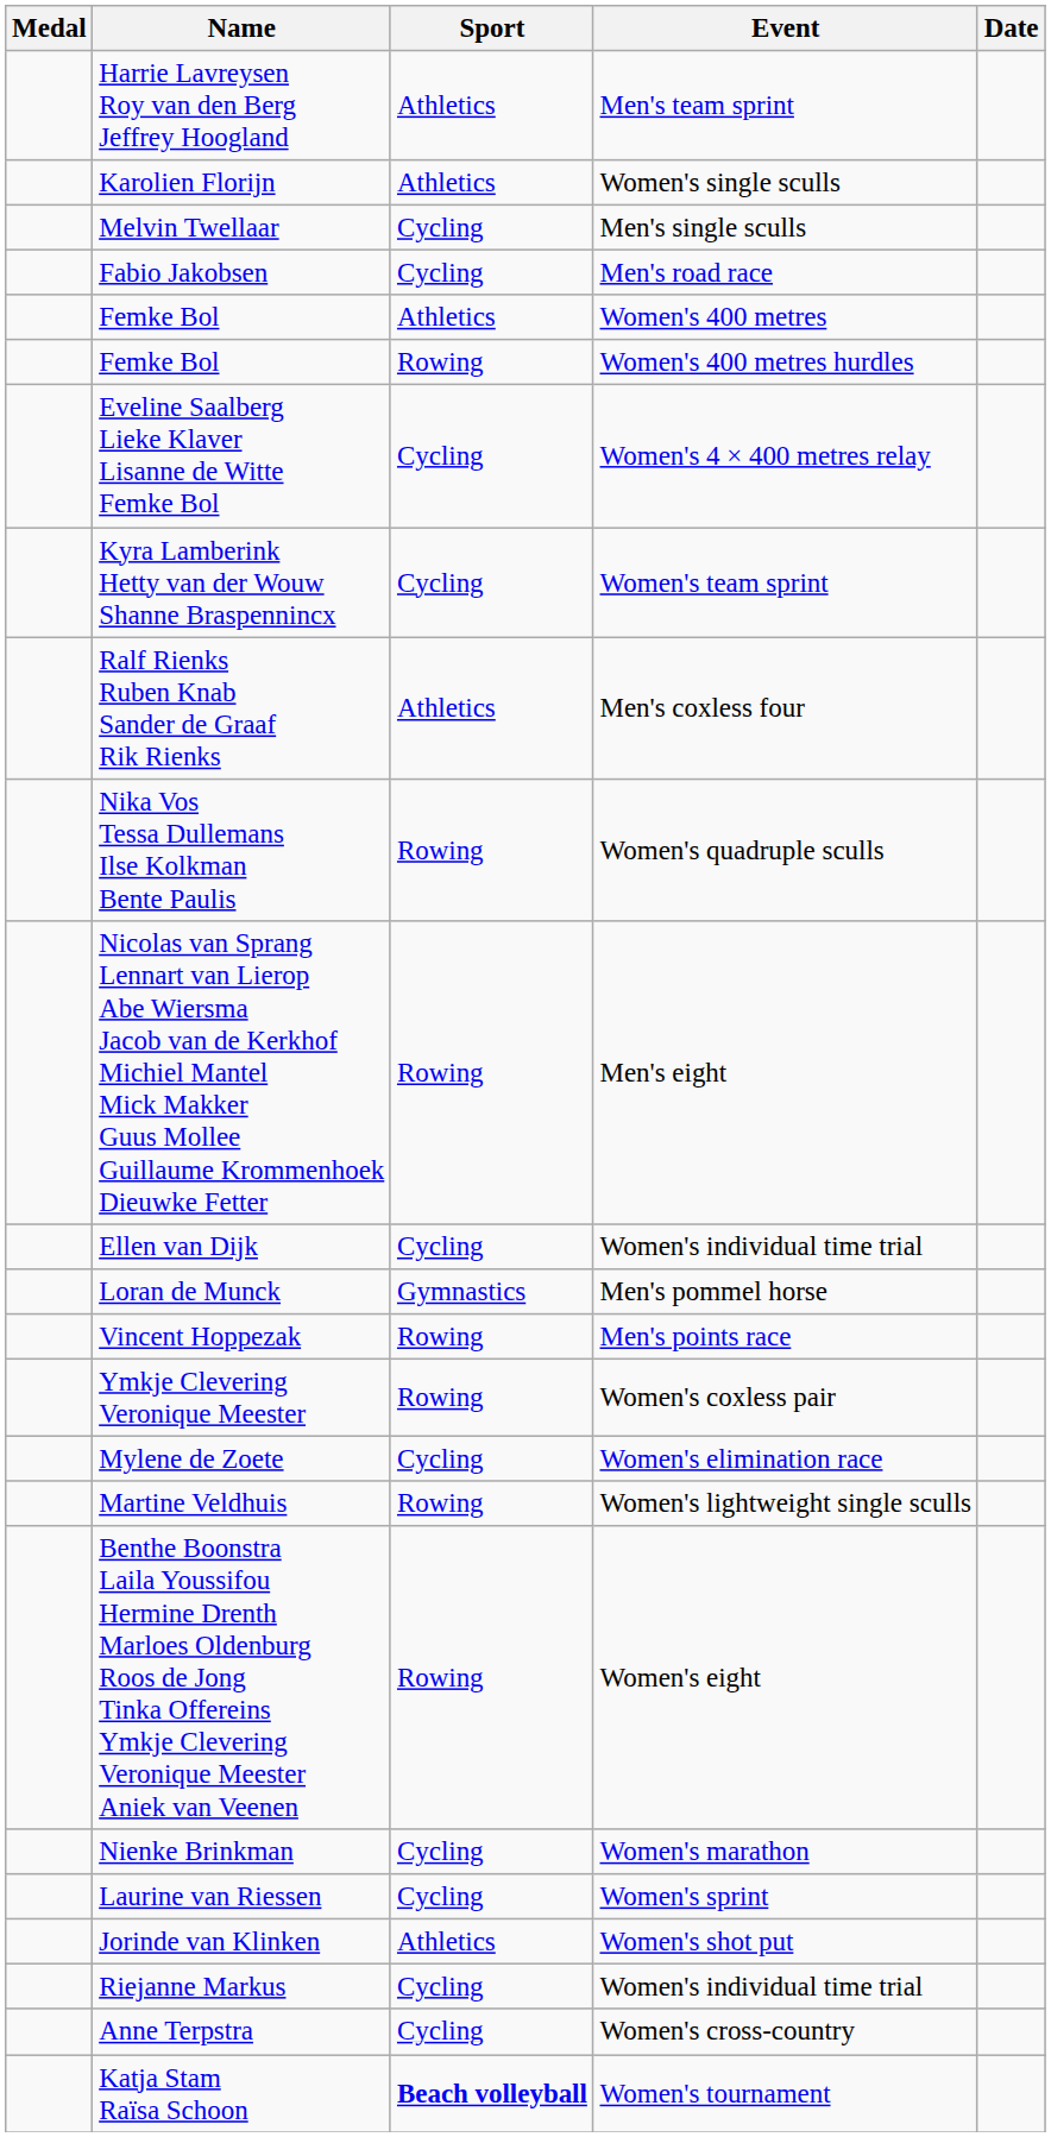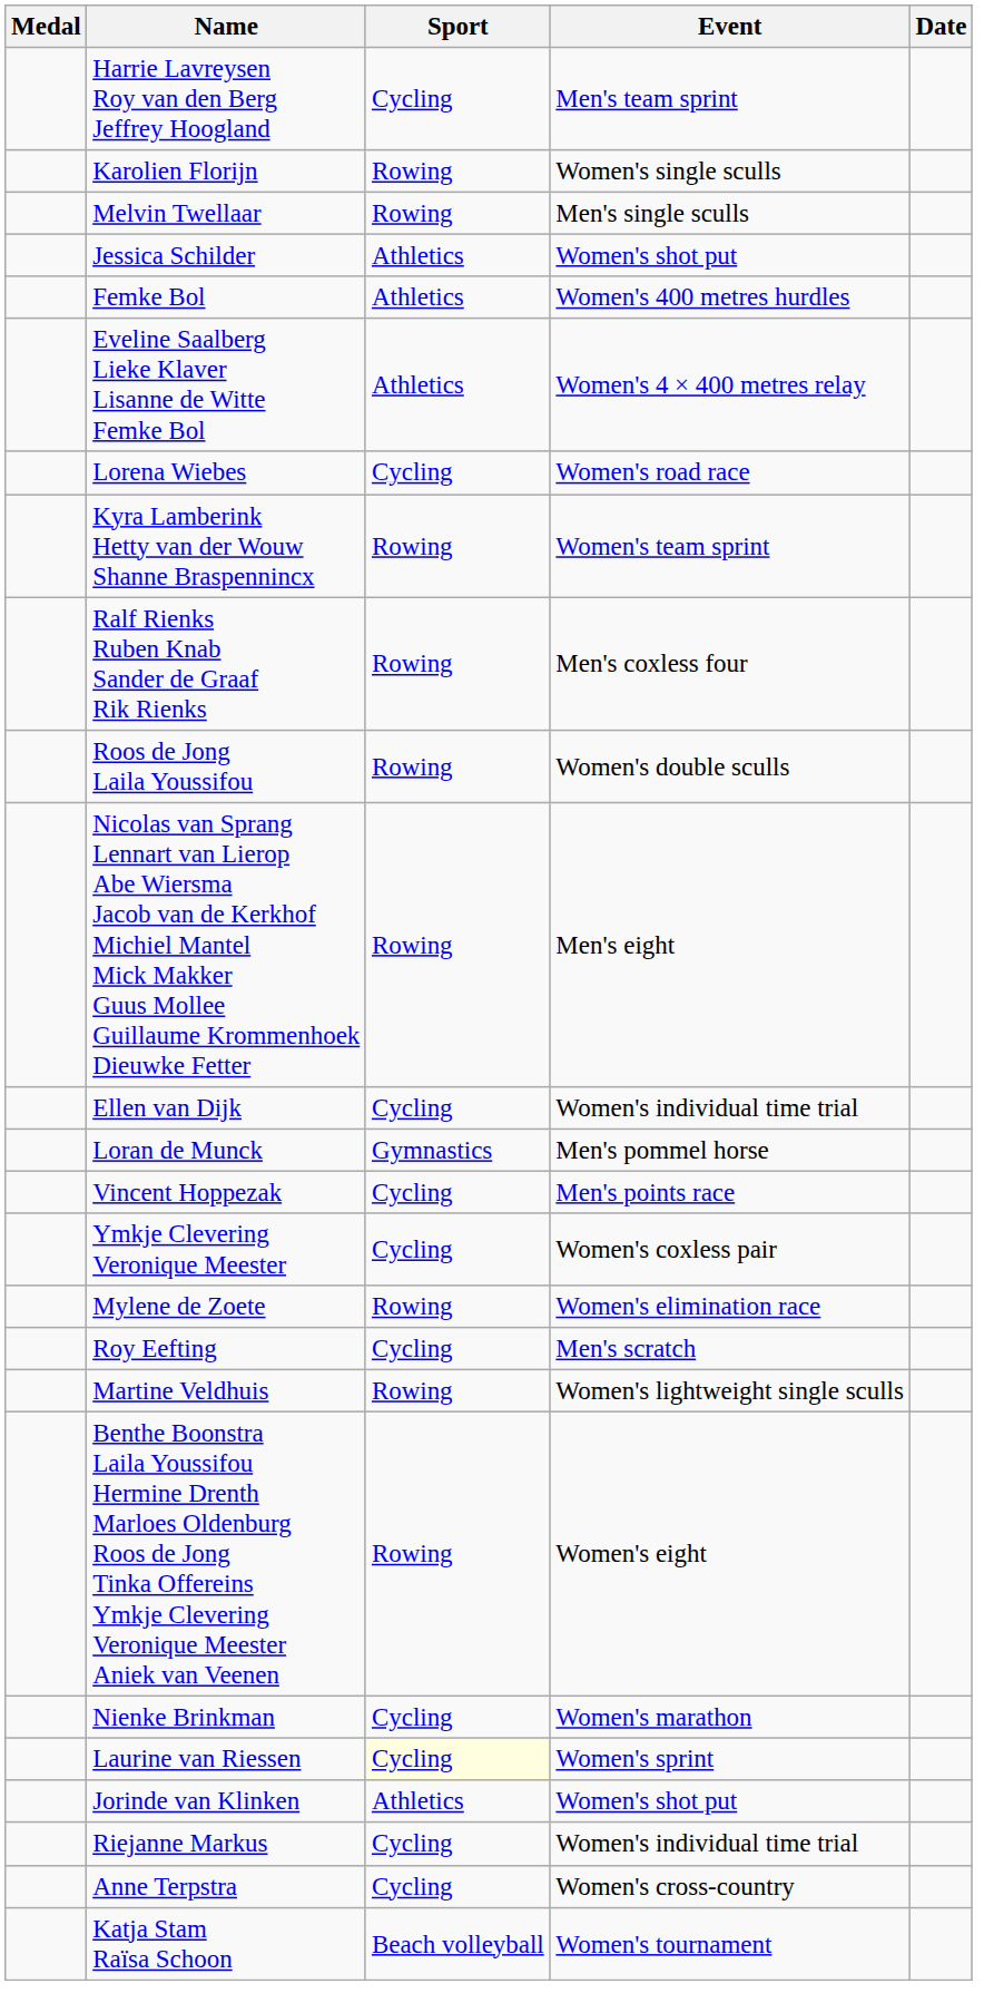 <table class="wikitable sortable" style="font-size: 95%;">
 <tr>
 <th>Medal</th>
 <th>Name</th>
 <th>Sport</th>
 <th>Event</th>
 <th>Date</th>
 </tr>
 <tr>
 <td></td>
 <td><a href='#'>Harrie Lavreysen</a><br><a href='#'>Roy van den Berg</a><br><a href='#'>Jeffrey Hoogland</a></td>
-<td><a href='#'>Athletics</a></td>
+<td><a href='#'>Cycling</a></td>
 <td><a href='#'>Men's team sprint</a></td>
 <td></td>
 </tr>
 <tr>
 <td></td>
 <td><a href='#'>Karolien Florijn</a></td>
-<td><a href='#'>Athletics</a></td>
+<td><a href='#'>Rowing</a></td>
 <td>Women's single sculls</td>
 <td></td>
 </tr>
 <tr>
 <td></td>
 <td><a href='#'>Melvin Twellaar</a></td>
-<td><a href='#'>Cycling</a></td>
+<td><a href='#'>Rowing</a></td>
 <td>Men's single sculls</td>
 <td></td>
 </tr>
 <tr>
 <td></td>
-<td><a href='#'>Fabio Jakobsen</a></td>
-<td><a href='#'>Cycling</a></td>
-<td><a href='#'>Men's road race</a></td>
+<td><a href='#'>Jessica Schilder</a></td>
+<td><a href='#'>Athletics</a></td>
+<td><a href='#'>Women's shot put</a></td>
 <td></td>
 </tr>
 <tr>
 <td></td>
 <td><a href='#'>Femke Bol</a></td>
 <td><a href='#'>Athletics</a></td>
-<td><a href='#'>Women's 400 metres</a></td>
-<td></td>
-</tr>
-<tr>
-<td></td>
-<td><a href='#'>Femke Bol</a></td>
-<td><a href='#'>Rowing</a></td>
 <td><a href='#'>Women's 400 metres hurdles</a></td>
 <td></td>
 </tr>
 <tr>
 <td></td>
 <td><a href='#'>Eveline Saalberg</a><br><a href='#'>Lieke Klaver</a><br><a href='#'>Lisanne de Witte</a><br><a href='#'>Femke Bol</a></td>
-<td><a href='#'>Cycling</a></td>
+<td><a href='#'>Athletics</a></td>
 <td><a href='#'>Women's 4 × 400 metres relay</a></td>
 <td></td>
 </tr>
 <tr>
 <td></td>
+<td><a href='#'>Lorena Wiebes</a></td>
+<td><a href='#'>Cycling</a></td>
+<td><a href='#'>Women's road race</a></td>
+<td></td>
+</tr>
+<tr>
+<td></td>
 <td><a href='#'>Kyra Lamberink</a><br><a href='#'>Hetty van der Wouw</a><br><a href='#'>Shanne Braspennincx</a></td>
-<td><a href='#'>Cycling</a></td>
+<td><a href='#'>Rowing</a></td>
 <td><a href='#'>Women's team sprint</a></td>
 <td></td>
 </tr>
 <tr>
 <td></td>
 <td><a href='#'>Ralf Rienks</a><br><a href='#'>Ruben Knab</a><br><a href='#'>Sander de Graaf</a><br><a href='#'>Rik Rienks</a></td>
-<td><a href='#'>Athletics</a></td>
+<td><a href='#'>Rowing</a></td>
 <td>Men's coxless four</td>
 <td></td>
 </tr>
 <tr>
 <td></td>
-<td><a href='#'>Nika Vos</a><br><a href='#'>Tessa Dullemans</a><br><a href='#'>Ilse Kolkman</a><br><a href='#'>Bente Paulis</a></td>
+<td><a href='#'>Roos de Jong</a><br><a href='#'>Laila Youssifou</a></td>
 <td><a href='#'>Rowing</a></td>
-<td>Women's quadruple sculls</td>
+<td>Women's double sculls</td>
 <td></td>
 </tr>
 <tr>
 <td></td>
 <td><a href='#'>Nicolas van Sprang</a><br><a href='#'>Lennart van Lierop</a><br><a href='#'>Abe Wiersma</a><br><a href='#'>Jacob van de Kerkhof</a><br><a href='#'>Michiel Mantel</a><br><a href='#'>Mick Makker</a><br><a href='#'>Guus Mollee</a><br><a href='#'>Guillaume Krommenhoek</a><br><a href='#'>Dieuwke Fetter</a></td>
 <td><a href='#'>Rowing</a></td>
 <td>Men's eight</td>
 <td></td>
 </tr>
 <tr>
 <td></td>
 <td><a href='#'>Ellen van Dijk</a></td>
 <td><a href='#'>Cycling</a></td>
 <td>Women's individual time trial</td>
 <td></td>
 </tr>
 <tr>
 <td></td>
 <td><a href='#'>Loran de Munck</a></td>
 <td><a href='#'>Gymnastics</a></td>
 <td>Men's pommel horse</td>
 <td></td>
 </tr>
 <tr>
 <td></td>
 <td><a href='#'>Vincent Hoppezak</a></td>
-<td><a href='#'>Rowing</a></td>
+<td><a href='#'>Cycling</a></td>
 <td><a href='#'>Men's points race</a></td>
 <td></td>
 </tr>
 <tr>
 <td></td>
 <td><a href='#'>Ymkje Clevering</a><br><a href='#'>Veronique Meester</a></td>
-<td><a href='#'>Rowing</a></td>
+<td><a href='#'>Cycling</a></td>
 <td>Women's coxless pair</td>
 <td></td>
 </tr>
 <tr>
 <td></td>
 <td><a href='#'>Mylene de Zoete</a></td>
+<td><a href='#'>Rowing</a></td>
+<td><a href='#'>Women's elimination race</a></td>
+<td></td>
+</tr>
+<tr>
+<td></td>
+<td><a href='#'>Roy Eefting</a></td>
 <td><a href='#'>Cycling</a></td>
-<td><a href='#'>Women's elimination race</a></td>
+<td><a href='#'>Men's scratch</a></td>
 <td></td>
 </tr>
 <tr>
 <td></td>
 <td><a href='#'>Martine Veldhuis</a></td>
 <td><a href='#'>Rowing</a></td>
 <td>Women's lightweight single sculls</td>
 <td></td>
 </tr>
 <tr>
 <td></td>
 <td><a href='#'>Benthe Boonstra</a><br><a href='#'>Laila Youssifou</a><br><a href='#'>Hermine Drenth</a><br><a href='#'>Marloes Oldenburg</a><br><a href='#'>Roos de Jong</a><br><a href='#'>Tinka Offereins</a><br><a href='#'>Ymkje Clevering</a><br><a href='#'>Veronique Meester</a><br><a href='#'>Aniek van Veenen</a></td>
 <td><a href='#'>Rowing</a></td>
 <td>Women's eight</td>
 <td></td>
 </tr>
 <tr>
 <td></td>
 <td><a href='#'>Nienke Brinkman</a></td>
 <td><a href='#'>Cycling</a></td>
 <td><a href='#'>Women's marathon</a></td>
 <td></td>
 </tr>
 <tr>
 <td></td>
 <td><a href='#'>Laurine van Riessen</a></td>
-<td><a href='#'>Cycling</a></td>
+<td style="background: lightyellow;"><a href='#'>Cycling</a></td>
 <td><a href='#'>Women's sprint</a></td>
 <td></td>
 </tr>
 <tr>
 <td></td>
 <td><a href='#'>Jorinde van Klinken</a></td>
 <td><a href='#'>Athletics</a></td>
 <td><a href='#'>Women's shot put</a></td>
 <td></td>
 </tr>
 <tr>
 <td></td>
 <td><a href='#'>Riejanne Markus</a></td>
 <td><a href='#'>Cycling</a></td>
 <td>Women's individual time trial</td>
 <td></td>
 </tr>
 <tr>
 <td></td>
 <td><a href='#'>Anne Terpstra</a></td>
 <td><a href='#'>Cycling</a></td>
 <td>Women's cross-country</td>
 <td></td>
 </tr>
 <tr>
 <td></td>
 <td><a href='#'>Katja Stam</a><br><a href='#'>Raïsa Schoon</a></td>
-<td><strong><a href='#'>Beach volleyball</a></strong></td>
+<td><a href='#'>Beach volleyball</a></td>
 <td><a href='#'>Women's tournament</a></td>
 <td></td>
 </tr>
 </table>
